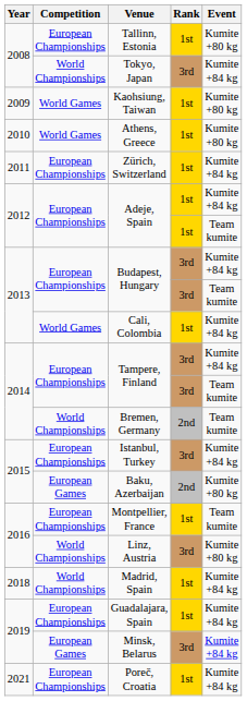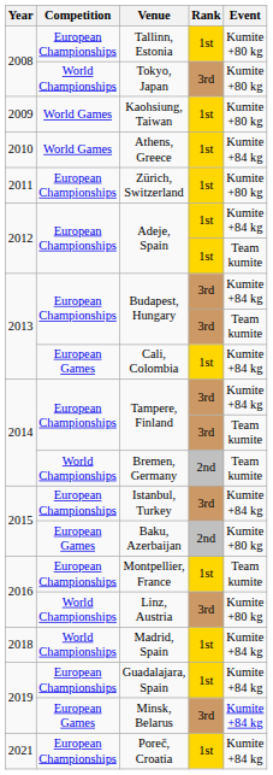 <table class="wikitable sortable" width=45% style="font-size:90%; text-align:center;">
 <tr>
 <th>Year</th>
 <th>Competition</th>
 <th>Venue</th>
 <th>Rank</th>
 <th>Event</th>
 </tr>
 <tr>
 <td rowspan=2>2008</td>
 <td><a href='#'>European Championships</a></td>
 <td>Tallinn, Estonia</td>
 <td bgcolor="gold">1st</td>
 <td>Kumite +80 kg</td>
 </tr>
 <tr>
 <td><a href='#'>World Championships</a></td>
 <td>Tokyo, Japan</td>
 <td bgcolor="cc9966">3rd</td>
-<td>Kumite +84 kg</td>
+<td>Kumite +80 kg</td>
 </tr>
 <tr>
 <td>2009</td>
 <td><a href='#'>World Games</a></td>
 <td>Kaohsiung, Taiwan</td>
 <td bgcolor="gold">1st</td>
 <td>Kumite +80 kg</td>
 </tr>
 <tr>
 <td>2010</td>
 <td><a href='#'>World Games</a></td>
 <td>Athens, Greece</td>
 <td bgcolor="gold">1st</td>
-<td>Kumite +80 kg</td>
+<td>Kumite +84 kg</td>
 </tr>
 <tr>
 <td>2011</td>
 <td><a href='#'>European Championships</a></td>
 <td>Zürich, Switzerland</td>
 <td bgcolor="gold">1st</td>
-<td>Kumite +84 kg</td>
+<td>Kumite +80 kg</td>
 </tr>
 <tr>
 <td rowspan=2>2012</td>
 <td rowspan=2><a href='#'>European Championships</a></td>
 <td rowspan=2>Adeje, Spain</td>
 <td bgcolor="gold">1st</td>
 <td>Kumite +84 kg</td>
 </tr>
 <tr>
 <td bgcolor="gold">1st</td>
 <td>Team kumite</td>
 </tr>
 <tr>
 <td rowspan=3>2013</td>
 <td rowspan=2><a href='#'>European Championships</a></td>
 <td rowspan=2>Budapest, Hungary</td>
 <td bgcolor="cc9966">3rd</td>
 <td>Kumite +84 kg</td>
 </tr>
 <tr>
 <td bgcolor="cc9966">3rd</td>
 <td>Team kumite</td>
 </tr>
 <tr>
-<td><a href='#'>World Games</a></td>
+<td><a href='#'>European Games</a></td>
 <td>Cali, Colombia</td>
 <td bgcolor="gold">1st</td>
 <td>Kumite +84 kg</td>
 </tr>
 <tr>
 <td rowspan=3>2014</td>
 <td rowspan=2><a href='#'>European Championships</a></td>
 <td rowspan=2>Tampere, Finland</td>
 <td bgcolor="cc9966">3rd</td>
 <td>Kumite +84 kg</td>
 </tr>
 <tr>
 <td bgcolor="cc9966">3rd</td>
 <td>Team kumite</td>
 </tr>
 <tr>
 <td><a href='#'>World Championships</a></td>
 <td>Bremen, Germany</td>
 <td bgcolor="silver">2nd</td>
 <td>Team kumite</td>
 </tr>
 <tr>
 <td rowspan=2>2015</td>
 <td><a href='#'>European Championships</a></td>
 <td>Istanbul, Turkey</td>
 <td bgcolor="cc9966">3rd</td>
 <td>Kumite +84 kg</td>
 </tr>
 <tr>
 <td><a href='#'>European Games</a></td>
 <td>Baku, Azerbaijan</td>
 <td bgcolor="silver">2nd</td>
 <td>Kumite +80 kg</td>
 </tr>
 <tr>
 <td rowspan=2>2016</td>
 <td><a href='#'>European Championships</a></td>
 <td>Montpellier, France</td>
 <td bgcolor="gold">1st</td>
 <td>Team kumite</td>
 </tr>
 <tr>
 <td><a href='#'>World Championships</a></td>
 <td>Linz, Austria</td>
 <td bgcolor="cc9966">3rd</td>
 <td>Kumite +80 kg</td>
 </tr>
 <tr>
 <td>2018</td>
 <td><a href='#'>World Championships</a></td>
 <td>Madrid, Spain</td>
 <td bgcolor="gold">1st</td>
 <td>Kumite +84 kg</td>
 </tr>
 <tr>
 <td rowspan=2>2019</td>
 <td><a href='#'>European Championships</a></td>
 <td>Guadalajara, Spain</td>
 <td bgcolor="gold">1st</td>
 <td>Kumite +84 kg</td>
 </tr>
 <tr>
 <td><a href='#'>European Games</a></td>
 <td>Minsk, Belarus</td>
 <td bgcolor="cc9966">3rd</td>
 <td><a href='#'>Kumite +84 kg</a></td>
 </tr>
 <tr>
 <td>2021</td>
 <td><a href='#'>European Championships</a></td>
 <td>Poreč, Croatia</td>
 <td bgcolor="gold">1st</td>
 <td>Kumite +84 kg</td>
 </tr>
 </table>
